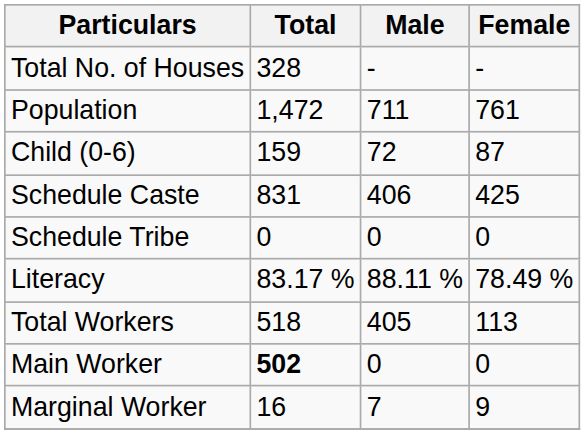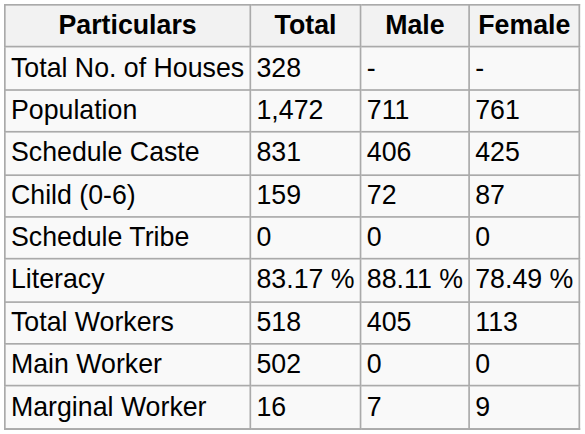 <table class="wikitable sortable">
 <tr>
 <th>Particulars</th>
 <th>Total</th>
 <th>Male</th>
 <th>Female</th>
 </tr>
 <tr>
 <td>Total No. of Houses</td>
 <td>328</td>
 <td>-</td>
 <td>-</td>
 </tr>
 <tr>
 <td>Population</td>
 <td>1,472</td>
 <td>711</td>
 <td>761</td>
 </tr>
 <tr>
+<td>Schedule Caste</td>
+<td>831</td>
+<td>406</td>
+<td>425</td>
+</tr>
+<tr>
 <td>Child (0-6)</td>
 <td>159</td>
 <td>72</td>
 <td>87</td>
-</tr>
-<tr>
-<td>Schedule Caste</td>
-<td>831</td>
-<td>406</td>
-<td>425</td>
 </tr>
 <tr>
 <td>Schedule Tribe</td>
 <td>0</td>
 <td>0</td>
 <td>0</td>
 </tr>
 <tr>
 <td>Literacy</td>
 <td>83.17 %</td>
 <td>88.11 %</td>
 <td>78.49 %</td>
 </tr>
 <tr>
 <td>Total Workers</td>
 <td>518</td>
 <td>405</td>
 <td>113</td>
 </tr>
 <tr>
 <td>Main Worker</td>
-<td><strong>502</strong></td>
+<td>502</td>
 <td>0</td>
 <td>0</td>
 </tr>
 <tr>
 <td>Marginal Worker</td>
 <td>16</td>
 <td>7</td>
 <td>9</td>
 </tr>
 <tr>
 </tr>
 </table>
